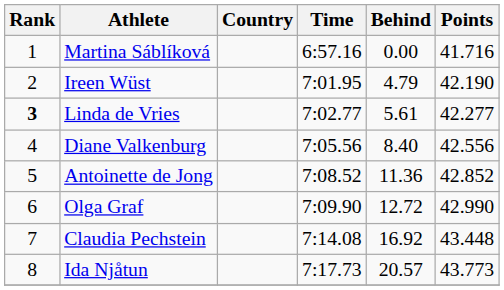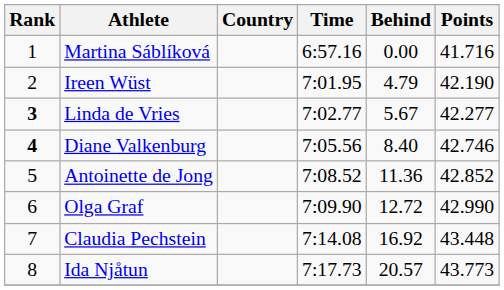 <table class="wikitable" style="text-align:center">
 <tr>
 <th>Rank</th>
 <th>Athlete</th>
 <th>Country</th>
 <th>Time</th>
 <th>Behind</th>
 <th>Points</th>
 </tr>
 <tr>
 <td>1</td>
 <td align="left"><a href='#'>Martina Sáblíková</a></td>
 <td align="left"></td>
 <td align="left">6:57.16</td>
 <td>0.00</td>
 <td align="left">41.716</td>
 </tr>
 <tr>
 <td>2</td>
 <td align="left"><a href='#'>Ireen Wüst</a></td>
 <td align="left"></td>
 <td align="left">7:01.95</td>
 <td>4.79</td>
 <td align="left">42.190</td>
 </tr>
 <tr>
 <td><strong>3</strong></td>
 <td align="left"><a href='#'>Linda de Vries</a></td>
 <td align="left"></td>
 <td align="left">7:02.77</td>
-<td>5.61</td>
+<td>5.67</td>
 <td align="left">42.277</td>
 </tr>
 <tr>
-<td>4</td>
+<td><strong>4</strong></td>
 <td align="left"><a href='#'>Diane Valkenburg</a></td>
 <td align="left"></td>
 <td align="left">7:05.56</td>
 <td>8.40</td>
-<td align="left">42.556</td>
+<td align="left">42.746</td>
 </tr>
 <tr>
 <td>5</td>
 <td align="left"><a href='#'>Antoinette de Jong</a></td>
 <td align="left"></td>
 <td align="left">7:08.52</td>
 <td>11.36</td>
 <td align="left">42.852</td>
 </tr>
 <tr>
 <td>6</td>
 <td align="left"><a href='#'>Olga Graf</a></td>
 <td align="left"></td>
 <td align="left">7:09.90</td>
 <td>12.72</td>
 <td align="left">42.990</td>
 </tr>
 <tr>
 <td>7</td>
 <td align="left"><a href='#'>Claudia Pechstein</a></td>
 <td align="left"></td>
 <td align="left">7:14.08</td>
 <td>16.92</td>
 <td align="left">43.448</td>
 </tr>
 <tr>
 <td>8</td>
 <td align="left"><a href='#'>Ida Njåtun</a></td>
 <td align="left"></td>
 <td align="left">7:17.73</td>
 <td>20.57</td>
 <td align="left">43.773</td>
 </tr>
 <tr>
 </tr>
 </table>
